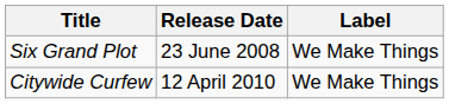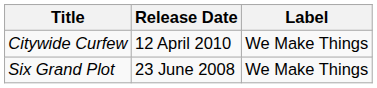 <table class="wikitable">
 <tr>
 <th>Title</th>
 <th>Release Date</th>
 <th>Label</th>
 </tr>
 <tr>
+<td Citywide Curfew (album)><em>Citywide Curfew</em></td>
+<td>12 April 2010</td>
+<td>We Make Things</td>
+</tr>
+<tr>
 <td Six Grand Plot (album)><em>Six Grand Plot</em></td>
 <td>23 June 2008</td>
 <td>We Make Things</td>
 </tr>
-<tr>
-<td Citywide Curfew (album)><em>Citywide Curfew</em></td>
-<td>12 April 2010</td>
-<td>We Make Things</td>
-</tr>
 </table>
